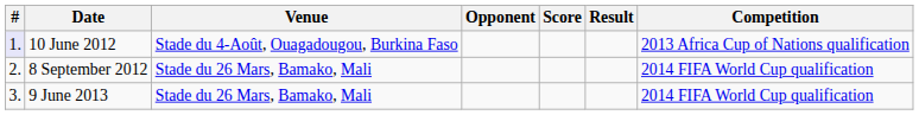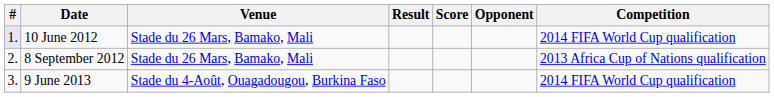 <table class="wikitable">
 <tr>
 <th>#</th>
 <th>Date</th>
 <th>Venue</th>
+<th>Result</th>
+<th>Score</th>
 <th>Opponent</th>
-<th>Score</th>
-<th>Result</th>
 <th>Competition</th>
 </tr>
 <tr>
 <td style="background: lavender;">1.</td>
 <td>10 June 2012</td>
-<td><a href='#'>Stade du 4-Août</a>, <a href='#'>Ouagadougou</a>, <a href='#'>Burkina Faso</a></td>
+<td><a href='#'>Stade du 26 Mars</a>, <a href='#'>Bamako</a>, <a href='#'>Mali</a></td>
 <td></td>
 <td></td>
 <td></td>
-<td><a href='#'>2013 Africa Cup of Nations qualification</a></td>
+<td><a href='#'>2014 FIFA World Cup qualification</a></td>
 </tr>
 <tr>
 <td>2.</td>
 <td>8 September 2012</td>
 <td><a href='#'>Stade du 26 Mars</a>, <a href='#'>Bamako</a>, <a href='#'>Mali</a></td>
 <td></td>
 <td></td>
 <td></td>
-<td><a href='#'>2014 FIFA World Cup qualification</a></td>
+<td><a href='#'>2013 Africa Cup of Nations qualification</a></td>
 </tr>
 <tr>
 <td>3.</td>
 <td>9 June 2013</td>
-<td><a href='#'>Stade du 26 Mars</a>, <a href='#'>Bamako</a>, <a href='#'>Mali</a></td>
+<td><a href='#'>Stade du 4-Août</a>, <a href='#'>Ouagadougou</a>, <a href='#'>Burkina Faso</a></td>
 <td></td>
 <td></td>
 <td></td>
 <td><a href='#'>2014 FIFA World Cup qualification</a></td>
 </tr>
 </table>
